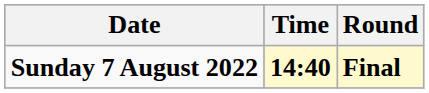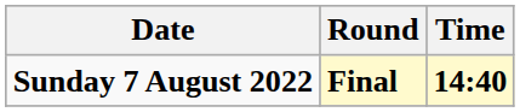 <table class="wikitable">
 <tr>
 <th>Date</th>
+<th>Round</th>
 <th>Time</th>
-<th>Round</th>
 </tr>
 <tr>
 <td><strong>Sunday 7 August 2022</strong></td>
+<td style=background:lemonchiffon><strong>Final</strong></td>
 <td style=background:lemonchiffon><strong>14:40</strong></td>
-<td style=background:lemonchiffon><strong>Final</strong></td>
 </tr>
 </table>
